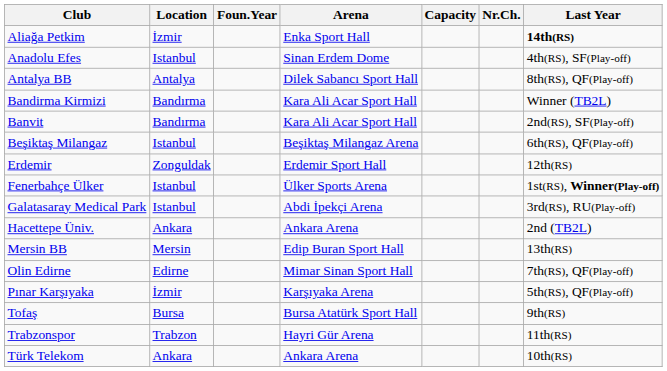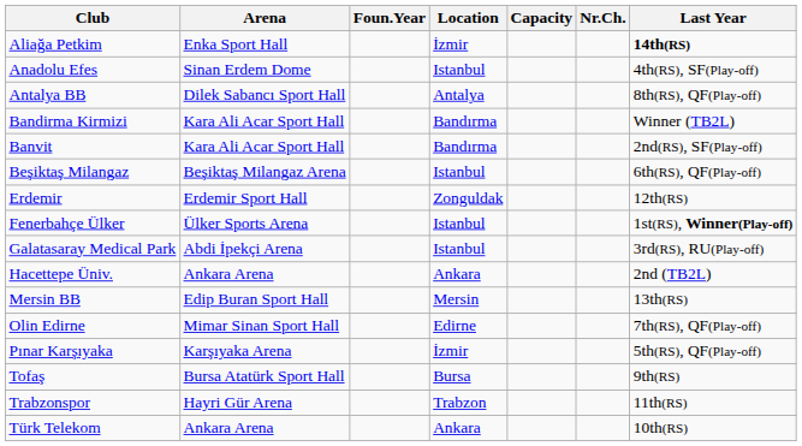 <table class="wikitable sortable">
 <tr>
 <th scope="col">Club</th>
+<th scope="col">Arena</th>
+<th scope="col">Foun.Year</th>
 <th scope="col">Location</th>
-<th scope="col">Foun.Year</th>
-<th scope="col">Arena</th>
 <th scope="col">Capacity</th>
 <th scope="col">Nr.Ch.</th>
 <th scope="col">Last Year</th>
 </tr>
 <tr bgcolor=>
 <td><a href='#'>Aliağa Petkim</a></td>
+<td><a href='#'>Enka Sport Hall</a></td>
+<td></td>
 <td><a href='#'>İzmir</a></td>
-<td></td>
-<td><a href='#'>Enka Sport Hall</a></td>
 <td></td>
 <td></td>
 <td><strong>14th<small>(RS)</small></strong></td>
 </tr>
 <tr bgcolor=>
 <td><a href='#'>Anadolu Efes</a></td>
+<td><a href='#'>Sinan Erdem Dome</a></td>
+<td></td>
 <td><a href='#'>Istanbul</a></td>
-<td></td>
-<td><a href='#'>Sinan Erdem Dome</a></td>
 <td></td>
 <td></td>
 <td>4th<small>(RS)</small>, SF<small>(Play-off)</small></td>
 </tr>
 <tr bgcolor=>
 <td><a href='#'>Antalya BB</a></td>
+<td><a href='#'>Dilek Sabancı Sport Hall</a></td>
+<td></td>
 <td><a href='#'>Antalya</a></td>
-<td></td>
-<td><a href='#'>Dilek Sabancı Sport Hall</a></td>
 <td></td>
 <td></td>
 <td>8th<small>(RS)</small>, QF<small>(Play-off)</small></td>
 </tr>
 <tr bgcolor=>
 <td><a href='#'>Bandirma Kirmizi</a></td>
+<td><a href='#'>Kara Ali Acar Sport Hall</a></td>
+<td></td>
 <td><a href='#'>Bandırma</a></td>
-<td></td>
-<td><a href='#'>Kara Ali Acar Sport Hall</a></td>
 <td></td>
 <td></td>
 <td>Winner (<a href='#'>TB2L</a>)</td>
 </tr>
 <tr bgcolor=>
 <td><a href='#'>Banvit</a></td>
+<td><a href='#'>Kara Ali Acar Sport Hall</a></td>
+<td></td>
 <td><a href='#'>Bandırma</a></td>
-<td></td>
-<td><a href='#'>Kara Ali Acar Sport Hall</a></td>
 <td></td>
 <td></td>
 <td>2nd<small>(RS)</small>, SF<small>(Play-off)</small></td>
 </tr>
 <tr bgcolor=>
 <td><a href='#'>Beşiktaş Milangaz</a></td>
+<td><a href='#'>Beşiktaş Milangaz Arena</a></td>
+<td></td>
 <td><a href='#'>Istanbul</a></td>
-<td></td>
-<td><a href='#'>Beşiktaş Milangaz Arena</a></td>
 <td></td>
 <td></td>
 <td>6th<small>(RS)</small>, QF<small>(Play-off)</small></td>
 </tr>
 <tr bgcolor=>
 <td><a href='#'>Erdemir</a></td>
+<td><a href='#'>Erdemir Sport Hall</a></td>
+<td></td>
 <td><a href='#'>Zonguldak</a></td>
-<td></td>
-<td><a href='#'>Erdemir Sport Hall</a></td>
 <td></td>
 <td></td>
 <td>12th<small>(RS)</small></td>
 </tr>
 <tr bgcolor=>
 <td><a href='#'>Fenerbahçe Ülker</a></td>
+<td><a href='#'>Ülker Sports Arena</a></td>
+<td></td>
 <td><a href='#'>Istanbul</a></td>
-<td></td>
-<td><a href='#'>Ülker Sports Arena</a></td>
 <td></td>
 <td></td>
 <td>1st<small>(RS)</small>,<strong> Winner<small>(Play-off)</small></strong></td>
 </tr>
 <tr bgcolor=>
 <td><a href='#'>Galatasaray Medical Park</a></td>
+<td><a href='#'>Abdi İpekçi Arena</a></td>
+<td></td>
 <td><a href='#'>Istanbul</a></td>
-<td></td>
-<td><a href='#'>Abdi İpekçi Arena</a></td>
 <td></td>
 <td></td>
 <td>3rd<small>(RS)</small>, RU<small>(Play-off)</small></td>
 </tr>
 <tr bgcolor=>
 <td><a href='#'>Hacettepe Üniv.</a></td>
+<td><a href='#'>Ankara Arena</a></td>
+<td></td>
 <td><a href='#'>Ankara</a></td>
-<td></td>
-<td><a href='#'>Ankara Arena</a></td>
 <td></td>
 <td></td>
 <td>2nd (<a href='#'>TB2L</a>)</td>
 </tr>
 <tr bgcolor=>
 <td><a href='#'>Mersin BB</a></td>
+<td><a href='#'>Edip Buran Sport Hall</a></td>
+<td></td>
 <td><a href='#'>Mersin</a></td>
-<td></td>
-<td><a href='#'>Edip Buran Sport Hall</a></td>
 <td></td>
 <td></td>
 <td>13th<small>(RS)</small></td>
 </tr>
 <tr bgcolor=>
 <td><a href='#'>Olin Edirne</a></td>
+<td><a href='#'>Mimar Sinan Sport Hall</a></td>
+<td></td>
 <td><a href='#'>Edirne</a></td>
-<td></td>
-<td><a href='#'>Mimar Sinan Sport Hall</a></td>
 <td></td>
 <td></td>
 <td>7th<small>(RS)</small>, QF<small>(Play-off)</small></td>
 </tr>
 <tr bgcolor=>
 <td><a href='#'>Pınar Karşıyaka</a></td>
+<td><a href='#'>Karşıyaka Arena</a></td>
+<td></td>
 <td><a href='#'>İzmir</a></td>
-<td></td>
-<td><a href='#'>Karşıyaka Arena</a></td>
 <td></td>
 <td></td>
 <td>5th<small>(RS)</small>, QF<small>(Play-off)</small></td>
 </tr>
 <tr bgcolor=>
 <td><a href='#'>Tofaş</a></td>
+<td><a href='#'>Bursa Atatürk Sport Hall</a></td>
+<td></td>
 <td><a href='#'>Bursa</a></td>
-<td></td>
-<td><a href='#'>Bursa Atatürk Sport Hall</a></td>
 <td></td>
 <td></td>
 <td>9th<small>(RS)</small></td>
 </tr>
 <tr bgcolor=>
 <td><a href='#'>Trabzonspor</a></td>
+<td><a href='#'>Hayri Gür Arena</a></td>
+<td></td>
 <td><a href='#'>Trabzon</a></td>
-<td></td>
-<td><a href='#'>Hayri Gür Arena</a></td>
 <td></td>
 <td></td>
 <td>11th<small>(RS)</small></td>
 </tr>
 <tr bgcolor=>
 <td><a href='#'>Türk Telekom</a></td>
+<td><a href='#'>Ankara Arena</a></td>
+<td></td>
 <td><a href='#'>Ankara</a></td>
-<td></td>
-<td><a href='#'>Ankara Arena</a></td>
 <td></td>
 <td></td>
 <td>10th<small>(RS)</small></td>
 </tr>
 </table>
